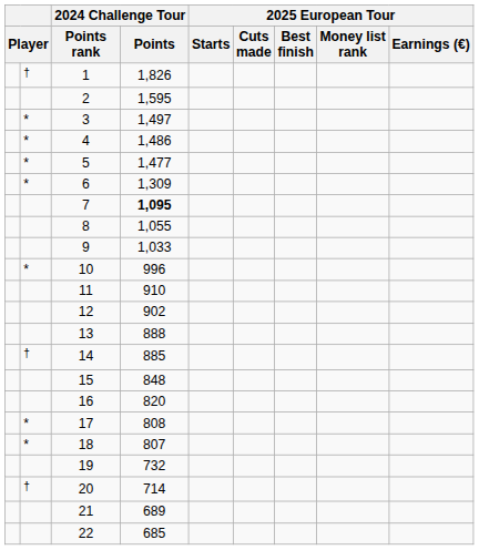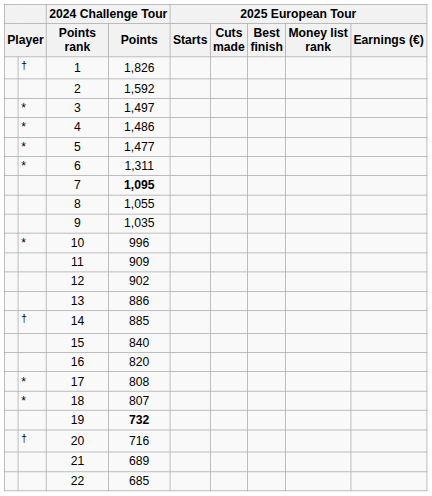 <table class="wikitable sortable" style="text-align:center">
 <tr>
 <th colspan=2></th>
 <th colspan=2>2024 Challenge Tour</th>
 <th colspan=6>2025 European Tour</th>
 </tr>
 <tr>
 <th colspan=2>Player</th>
 <th>Points<br>rank</th>
 <th>Points</th>
 <th>Starts</th>
 <th>Cuts<br>made</th>
 <th>Best<br>finish</th>
 <th>Money list<br>rank</th>
 <th>Earnings (€)</th>
 </tr>
 <tr>
 <td></td>
 <td align=left><sup>†</sup></td>
 <td>1</td>
 <td>1,826</td>
 <td></td>
 <td></td>
 <td></td>
 <td></td>
 <td></td>
 </tr>
 <tr>
 <td></td>
 <td align=left></td>
 <td>2</td>
-<td>1,595</td>
+<td>1,592</td>
 <td></td>
 <td></td>
 <td></td>
 <td></td>
 <td></td>
 </tr>
 <tr>
 <td></td>
 <td align=left>*</td>
 <td>3</td>
 <td>1,497</td>
 <td></td>
 <td></td>
 <td></td>
 <td></td>
 <td></td>
 </tr>
 <tr>
 <td></td>
 <td align=left>*</td>
 <td>4</td>
 <td>1,486</td>
 <td></td>
 <td></td>
 <td></td>
 <td></td>
 <td></td>
 </tr>
 <tr>
 <td></td>
 <td align=left>*</td>
 <td>5</td>
 <td>1,477</td>
 <td></td>
 <td></td>
 <td></td>
 <td></td>
 <td></td>
 </tr>
 <tr>
 <td></td>
 <td align=left>*</td>
 <td>6</td>
-<td>1,309</td>
+<td>1,311</td>
 <td></td>
 <td></td>
 <td></td>
 <td></td>
 <td></td>
 </tr>
 <tr>
 <td></td>
 <td align=left></td>
 <td>7</td>
 <td><strong>1,095</strong></td>
 <td></td>
 <td></td>
 <td></td>
 <td></td>
 <td></td>
 </tr>
 <tr>
 <td></td>
 <td align=left></td>
 <td>8</td>
 <td>1,055</td>
 <td></td>
 <td></td>
 <td></td>
 <td></td>
 <td></td>
 </tr>
 <tr>
 <td></td>
 <td align=left></td>
 <td>9</td>
-<td>1,033</td>
+<td>1,035</td>
 <td></td>
 <td></td>
 <td></td>
 <td></td>
 <td></td>
 </tr>
 <tr>
 <td></td>
 <td align=left>*</td>
 <td>10</td>
 <td>996</td>
 <td></td>
 <td></td>
 <td></td>
 <td></td>
 <td></td>
 </tr>
 <tr>
 <td></td>
 <td align=left></td>
 <td>11</td>
-<td>910</td>
+<td>909</td>
 <td></td>
 <td></td>
 <td></td>
 <td></td>
 <td></td>
 </tr>
 <tr>
 <td></td>
 <td align=left></td>
 <td>12</td>
 <td>902</td>
 <td></td>
 <td></td>
 <td></td>
 <td></td>
 <td></td>
 </tr>
 <tr>
 <td></td>
 <td align=left></td>
 <td>13</td>
-<td>888</td>
+<td>886</td>
 <td></td>
 <td></td>
 <td></td>
 <td></td>
 <td></td>
 </tr>
 <tr>
 <td></td>
 <td align=left><sup>†</sup></td>
 <td>14</td>
 <td>885</td>
 <td></td>
 <td></td>
 <td></td>
 <td></td>
 <td></td>
 </tr>
 <tr>
 <td></td>
 <td align=left></td>
 <td>15</td>
-<td>848</td>
+<td>840</td>
 <td></td>
 <td></td>
 <td></td>
 <td></td>
 <td></td>
 </tr>
 <tr>
 <td></td>
 <td align=left></td>
 <td>16</td>
 <td>820</td>
 <td></td>
 <td></td>
 <td></td>
 <td></td>
 <td></td>
 </tr>
 <tr>
 <td></td>
 <td align=left>*</td>
 <td>17</td>
 <td>808</td>
 <td></td>
 <td></td>
 <td></td>
 <td></td>
 <td></td>
 </tr>
 <tr>
 <td></td>
 <td align=left>*</td>
 <td>18</td>
 <td>807</td>
 <td></td>
 <td></td>
 <td></td>
 <td></td>
 <td></td>
 </tr>
 <tr>
 <td></td>
 <td align=left></td>
 <td>19</td>
-<td>732</td>
+<td><strong>732</strong></td>
 <td></td>
 <td></td>
 <td></td>
 <td></td>
 <td></td>
 </tr>
 <tr>
 <td></td>
 <td align=left><sup>†</sup></td>
 <td>20</td>
-<td>714</td>
+<td>716</td>
 <td></td>
 <td></td>
 <td></td>
 <td></td>
 <td></td>
 </tr>
 <tr>
 <td></td>
 <td align=left></td>
 <td>21</td>
 <td>689</td>
 <td></td>
 <td></td>
 <td></td>
 <td></td>
 <td></td>
 </tr>
 <tr>
 <td></td>
 <td align=left></td>
 <td>22</td>
 <td>685</td>
 <td></td>
 <td></td>
 <td></td>
 <td></td>
 <td></td>
 </tr>
 </table>
